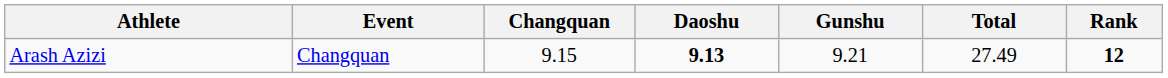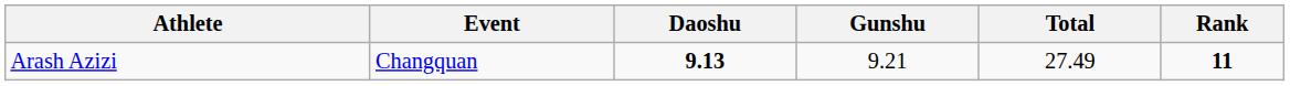 <table class="wikitable" width="65%" style="text-align:center; font-size:90%">
 <tr>
 <th width="18%">Athlete</th>
 <th width="12%">Event</th>
-<th width="9%">Changquan</th>
 <th width="9%">Daoshu</th>
 <th width="9%">Gunshu</th>
 <th width="9%">Total</th>
 <th width="6%">Rank</th>
 </tr>
 <tr>
 <td align="left"><a href='#'>Arash Azizi</a></td>
 <td align="left"><a href='#'>Changquan</a></td>
-<td>9.15</td>
 <td><strong>9.13</strong></td>
 <td>9.21</td>
 <td>27.49</td>
-<td><strong>12</strong></td>
+<td><strong>11</strong></td>
 </tr>
 </table>
